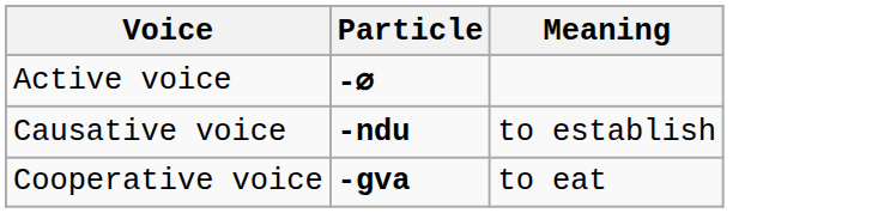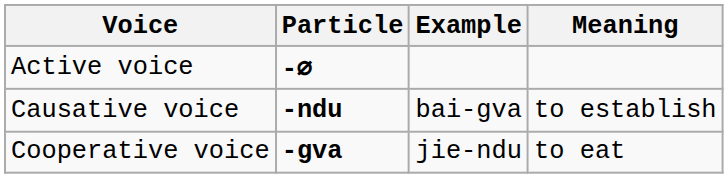 <table class="wikitable">
 <tr>
 <th>Voice</th>
 <th>Particle</th>
+<th>Example</th>
 <th>Meaning</th>
 </tr>
 <tr>
 <td>Active voice</td>
 <td><strong>-∅</strong></td>
 <td></td>
+<td></td>
 </tr>
 <tr>
 <td>Causative voice</td>
 <td><strong>-ndu</strong></td>
+<td>bai-gva</td>
 <td>to establish</td>
 </tr>
 <tr>
 <td>Cooperative voice</td>
 <td><strong>-gva</strong></td>
+<td>jie-ndu</td>
 <td>to eat</td>
 </tr>
 </table>
